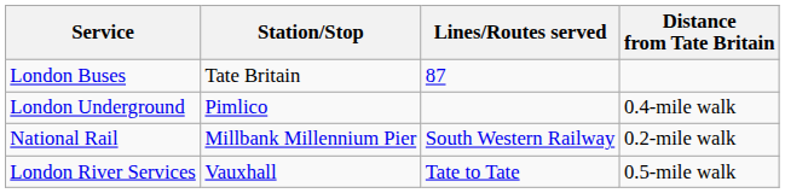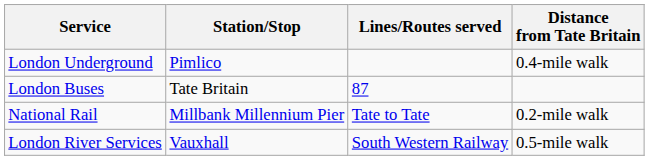 <table class="wikitable">
 <tr>
 <th>Service</th>
 <th>Station/Stop</th>
 <th>Lines/Routes served</th>
 <th>Distance<br>from Tate Britain</th>
 </tr>
 <tr>
+<td><a href='#'>London Underground</a> </td>
+<td><a href='#'>Pimlico</a></td>
+<td></td>
+<td>0.4-mile walk</td>
+</tr>
+<tr>
 <td><a href='#'>London Buses</a> </td>
 <td>Tate Britain </td>
 <td><a href='#'>87</a></td>
 <td></td>
 </tr>
 <tr>
-<td><a href='#'>London Underground</a> </td>
-<td><a href='#'>Pimlico</a></td>
-<td></td>
-<td>0.4-mile walk</td>
-</tr>
-<tr>
 <td><a href='#'>National Rail</a> </td>
 <td><a href='#'>Millbank Millennium Pier</a> </td>
-<td><a href='#'>South Western Railway</a></td>
+<td><a href='#'>Tate to Tate</a></td>
 <td>0.2-mile walk</td>
 </tr>
 <tr>
 <td><a href='#'>London River Services</a> </td>
 <td><a href='#'>Vauxhall</a></td>
-<td><a href='#'>Tate to Tate</a></td>
+<td><a href='#'>South Western Railway</a></td>
 <td>0.5-mile walk</td>
 </tr>
 </table>
